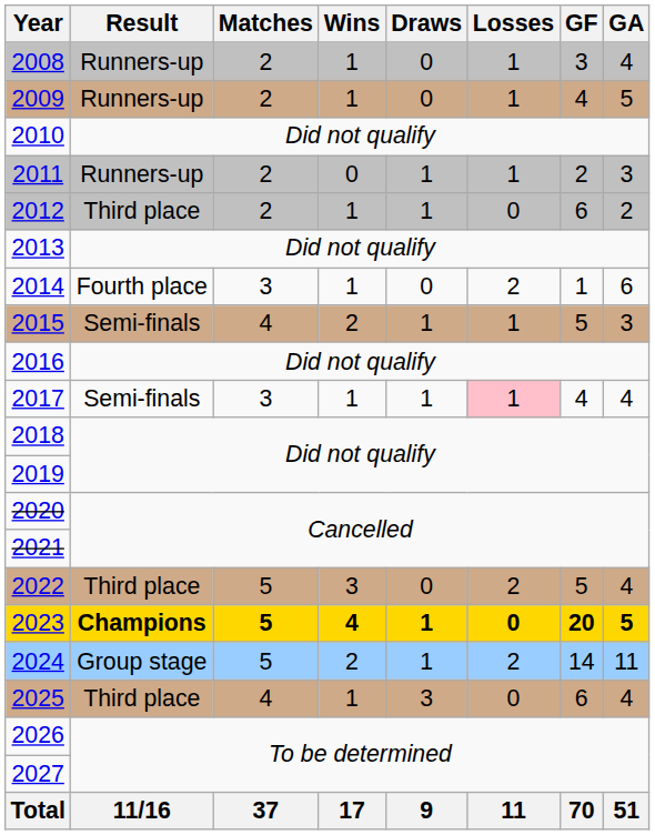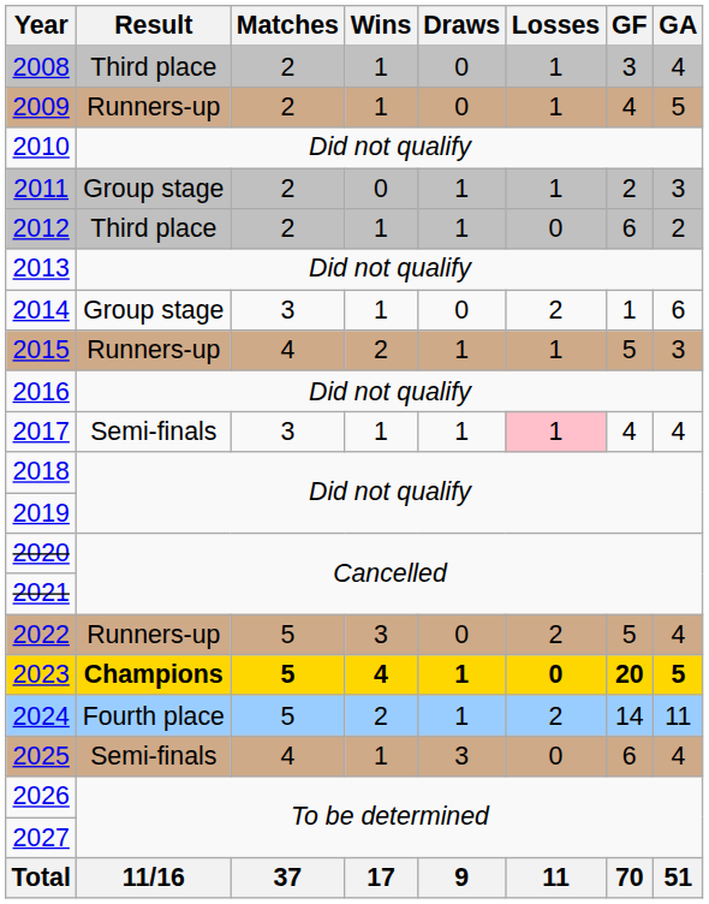 <table class="wikitable" style="text-align: center;">
 <tr>
 <th>Year</th>
 <th>Result</th>
 <th>Matches</th>
 <th>Wins</th>
 <th>Draws</th>
 <th>Losses</th>
 <th>GF</th>
 <th>GA</th>
 </tr>
 <tr style="background:silver;">
 <td> <a href='#'>2008</a></td>
-<td>Runners-up</td>
+<td>Third place</td>
 <td>2</td>
 <td>1</td>
 <td>0</td>
 <td>1</td>
 <td>3</td>
 <td>4</td>
 </tr>
 <tr style="background:#cfaa88;">
 <td> <a href='#'>2009</a></td>
 <td>Runners-up</td>
 <td>2</td>
 <td>1</td>
 <td>0</td>
 <td>1</td>
 <td>4</td>
 <td>5</td>
 </tr>
 <tr>
 <td> <a href='#'>2010</a></td>
 <td colspan=7><em>Did not qualify</em></td>
 </tr>
 <tr style="background:silver;">
 <td> <a href='#'>2011</a></td>
-<td>Runners-up</td>
+<td>Group stage</td>
 <td>2</td>
 <td>0</td>
 <td>1</td>
 <td>1</td>
 <td>2</td>
 <td>3</td>
 </tr>
 <tr style="background:silver;">
 <td> <a href='#'>2012</a></td>
 <td>Third place</td>
 <td>2</td>
 <td>1</td>
 <td>1</td>
 <td>0</td>
 <td>6</td>
 <td>2</td>
 </tr>
 <tr>
 <td> <a href='#'>2013</a></td>
 <td colspan=7><em>Did not qualify </em></td>
 </tr>
 <tr>
 <td> <a href='#'>2014</a></td>
-<td>Fourth place</td>
+<td>Group stage</td>
 <td>3</td>
 <td>1</td>
 <td>0</td>
 <td>2</td>
 <td>1</td>
 <td>6</td>
 </tr>
 <tr style="background:#cfaa88;">
 <td> <a href='#'>2015</a></td>
-<td>Semi-finals</td>
+<td>Runners-up</td>
 <td>4</td>
 <td>2</td>
 <td>1</td>
 <td>1</td>
 <td>5</td>
 <td>3</td>
 </tr>
 <tr>
 <td> <a href='#'>2016</a></td>
 <td colspan=7><em>Did not qualify</em></td>
 </tr>
 <tr>
 <td> <a href='#'>2017</a></td>
 <td>Semi-finals</td>
 <td>3</td>
 <td>1</td>
 <td>1</td>
 <td style="background: pink;">1</td>
 <td>4</td>
 <td>4</td>
 </tr>
 <tr>
 <td> <a href='#'>2018</a></td>
 <td rowspan=2 colspan=7><em>Did not qualify</em></td>
 </tr>
 <tr>
 <td> <a href='#'>2019</a></td>
 </tr>
 <tr>
 <td> <s><a href='#'>2020</a></s></td>
 <td rowspan=2 colspan=7><em>Cancelled</em></td>
 </tr>
 <tr>
 <td> <s><a href='#'>2021</a></s></td>
 </tr>
 <tr style="background:#cfaa88;">
 <td> <a href='#'>2022</a></td>
-<td>Third place</td>
+<td>Runners-up</td>
 <td>5</td>
 <td>3</td>
 <td>0</td>
 <td>2</td>
 <td>5</td>
 <td>4</td>
 </tr>
 <tr style="background:gold;">
 <td> <a href='#'>2023</a></td>
 <td><strong>Champions</strong></td>
 <td><strong>5</strong></td>
 <td><strong>4</strong></td>
 <td><strong>1</strong></td>
 <td><strong>0</strong></td>
 <td><strong>20</strong></td>
 <td><strong>5</strong></td>
 </tr>
 <tr style="background:#9acdff;">
 <td> <a href='#'>2024</a></td>
-<td>Group stage</td>
+<td>Fourth place</td>
 <td>5</td>
 <td>2</td>
 <td>1</td>
 <td>2</td>
 <td>14</td>
 <td>11</td>
 </tr>
 <tr style="background:#cfaa88;">
 <td> <a href='#'>2025</a></td>
-<td>Third place</td>
+<td>Semi-finals</td>
 <td>4</td>
 <td>1</td>
 <td>3</td>
 <td>0</td>
 <td>6</td>
 <td>4</td>
 </tr>
 <tr>
 <td> <a href='#'>2026</a></td>
 <td colspan=8 rowspan=2><em>To be determined</em></td>
 </tr>
 <tr>
 <td> <a href='#'>2027</a></td>
 </tr>
 <tr>
 <th><strong>Total</strong></th>
 <th>11/16</th>
 <th>37</th>
 <th>17</th>
 <th>9</th>
 <th>11</th>
 <th>70</th>
 <th>51</th>
 </tr>
 </table>
